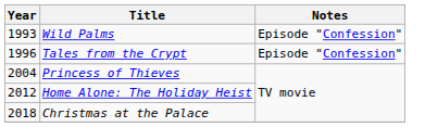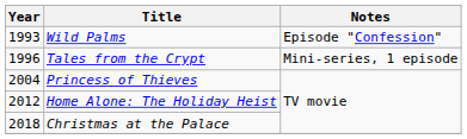 <table class="wikitable">
 <tr>
 <th>Year</th>
 <th>Title</th>
 <th>Notes</th>
 </tr>
 <tr>
 <td>1993</td>
 <td><em><a href='#'>Wild Palms</a></em></td>
 <td>Episode "<a href='#'>Confession</a>"</td>
 </tr>
 <tr>
 <td>1996</td>
 <td><em><a href='#'>Tales from the Crypt</a></em></td>
-<td>Episode "<a href='#'>Confession</a>"</td>
+<td>Mini-series, 1 episode</td>
 </tr>
 <tr>
 <td>2004</td>
 <td><em><a href='#'>Princess of Thieves</a></em></td>
 <td rowspan=3>TV movie</td>
 </tr>
 <tr>
 <td>2012</td>
 <td><em><a href='#'>Home Alone: The Holiday Heist</a></em></td>
 </tr>
 <tr>
 <td>2018</td>
 <td><em>Christmas at the Palace</em></td>
 </tr>
 <tr>
 </tr>
 </table>
